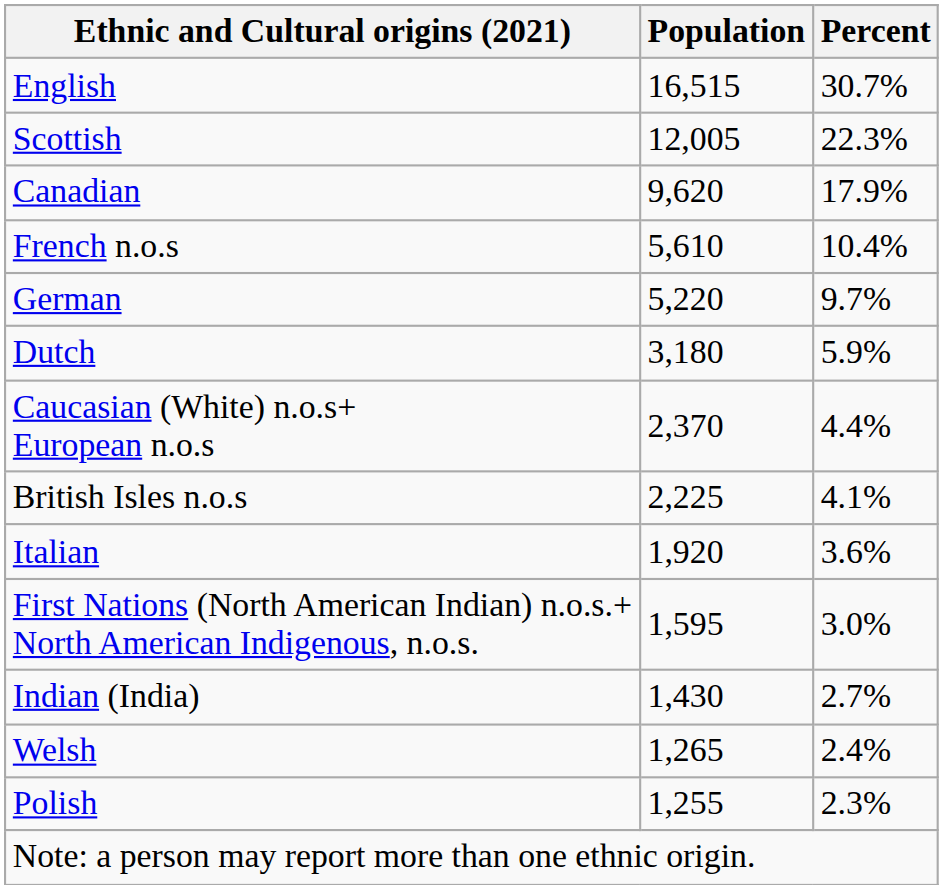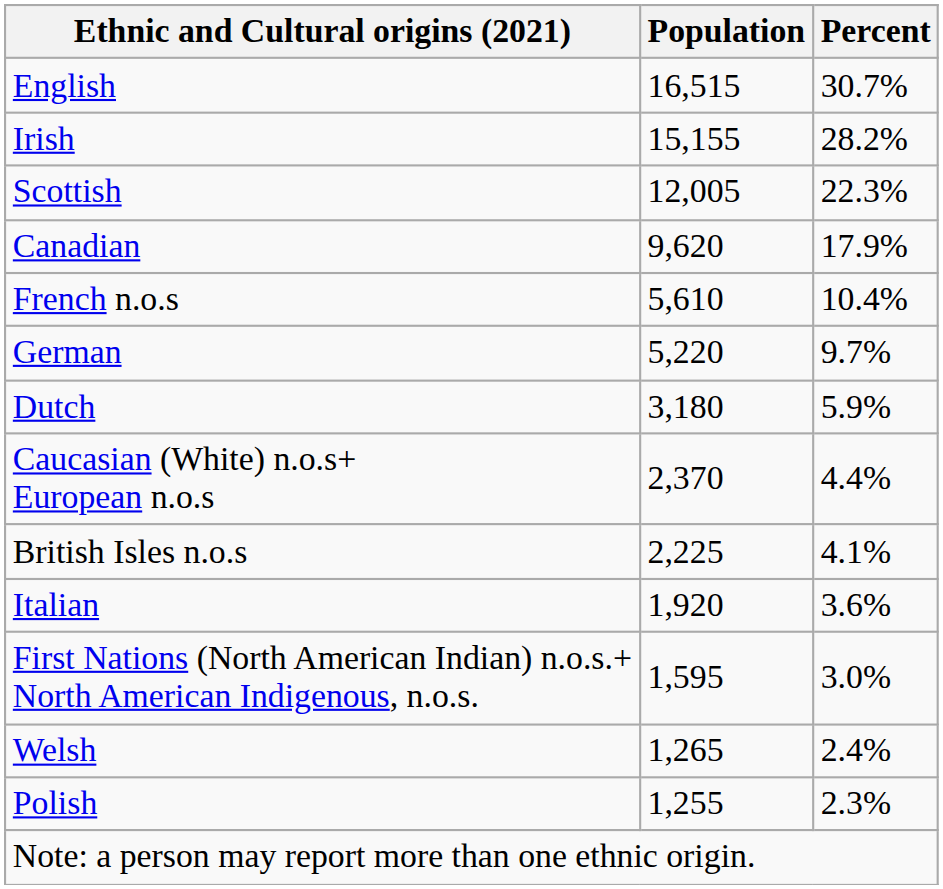 <table class="wikitable">
 <tr>
 <th>Ethnic and Cultural origins (2021)</th>
 <th>Population</th>
 <th>Percent</th>
 </tr>
 <tr>
 <td><a href='#'>English</a></td>
 <td>16,515</td>
 <td>30.7%</td>
+</tr>
+<tr>
+<td><a href='#'>Irish</a></td>
+<td>15,155</td>
+<td>28.2%</td>
 </tr>
 <tr>
 <td><a href='#'>Scottish</a></td>
 <td>12,005</td>
 <td>22.3%</td>
 </tr>
 <tr>
 <td><a href='#'>Canadian</a></td>
 <td>9,620</td>
 <td>17.9%</td>
 </tr>
 <tr>
 <td><a href='#'>French</a> n.o.s</td>
 <td>5,610</td>
 <td>10.4%</td>
 </tr>
 <tr>
 <td><a href='#'>German</a></td>
 <td>5,220</td>
 <td>9.7%</td>
 </tr>
 <tr>
 <td><a href='#'>Dutch</a></td>
 <td>3,180</td>
 <td>5.9%</td>
 </tr>
 <tr>
 <td><a href='#'>Caucasian</a> (White) n.o.s+<br><a href='#'>European</a> n.o.s</td>
 <td>2,370</td>
 <td>4.4%</td>
 </tr>
 <tr>
 <td>British Isles n.o.s</td>
 <td>2,225</td>
 <td>4.1%</td>
 </tr>
 <tr>
 <td><a href='#'>Italian</a></td>
 <td>1,920</td>
 <td>3.6%</td>
 </tr>
 <tr>
 <td><a href='#'>First Nations</a> (North American Indian) n.o.s.+<br><a href='#'>North American Indigenous</a>, n.o.s.</td>
 <td>1,595</td>
 <td>3.0%</td>
 </tr>
 <tr>
-<td><a href='#'>Indian</a> (India)</td>
-<td>1,430</td>
-<td>2.7%</td>
-</tr>
-<tr>
 <td><a href='#'>Welsh</a></td>
 <td>1,265</td>
 <td>2.4%</td>
 </tr>
 <tr>
 <td><a href='#'>Polish</a></td>
 <td>1,255</td>
 <td>2.3%</td>
 </tr>
 <tr>
 <td colspan="3">Note: a person may report more than one ethnic origin.</td>
 </tr>
 </table>
